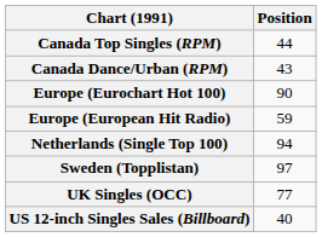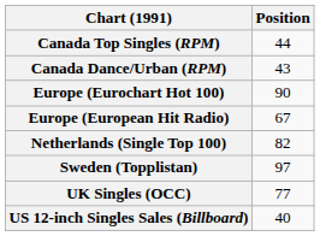 <table class="wikitable sortable plainrowheaders" style="text-align:center">
 <tr>
 <th scope="col">Chart (1991)</th>
 <th scope="col">Position</th>
 </tr>
 <tr>
 <th scope="row">Canada Top Singles (<em>RPM</em>)</th>
 <td>44</td>
 </tr>
 <tr>
 <th scope="row">Canada Dance/Urban (<em>RPM</em>)</th>
 <td>43</td>
 </tr>
 <tr>
 <th scope="row">Europe (Eurochart Hot 100)</th>
 <td>90</td>
 </tr>
 <tr>
 <th scope="row">Europe (European Hit Radio)</th>
-<td>59</td>
+<td>67</td>
 </tr>
 <tr>
 <th scope="row">Netherlands (Single Top 100)</th>
-<td>94</td>
+<td>82</td>
 </tr>
 <tr>
 <th scope="row">Sweden (Topplistan)</th>
 <td>97</td>
 </tr>
 <tr>
 <th scope="row">UK Singles (OCC)</th>
 <td>77</td>
 </tr>
 <tr>
 <th scope="row">US 12-inch Singles Sales (<em>Billboard</em>)</th>
 <td>40</td>
 </tr>
 </table>
